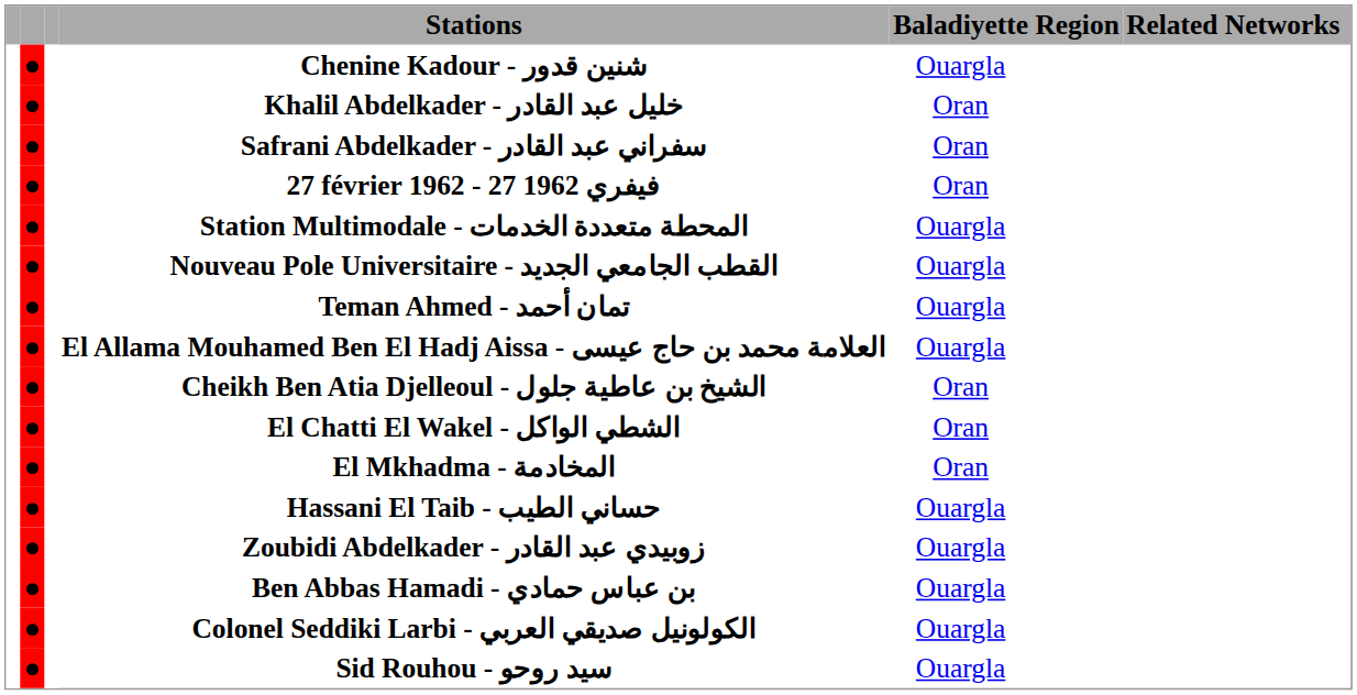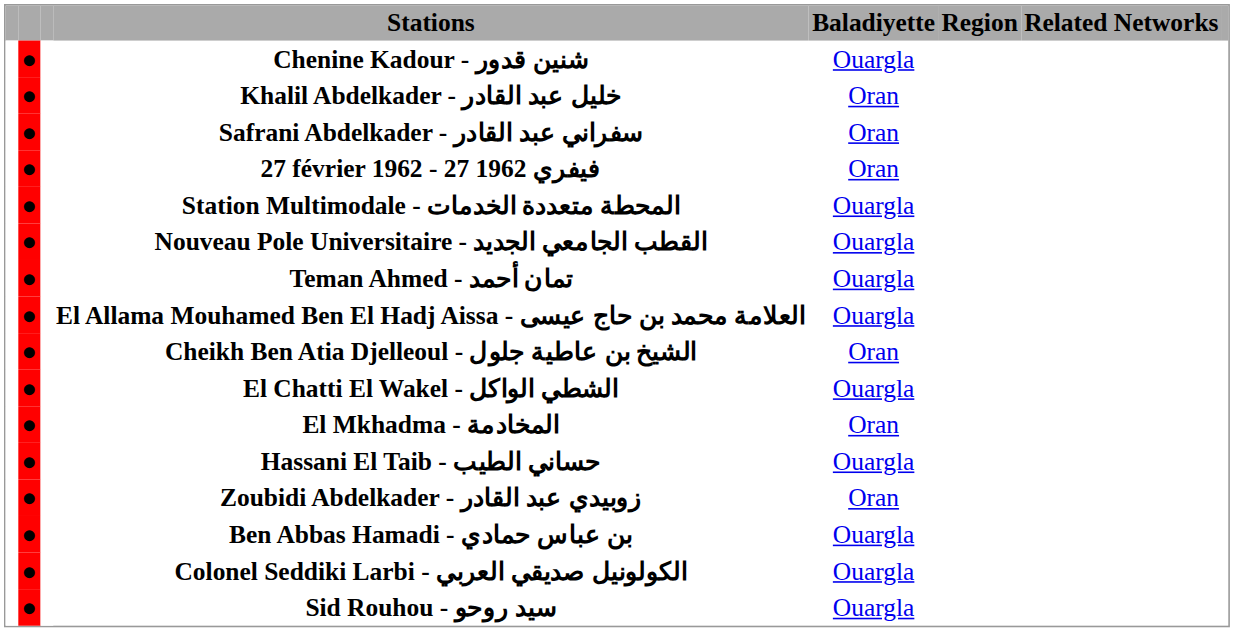 <table cellspacing=0 cellpadding=2 border="0" style="border: 1px solid #999; background-color:white; text-align:center;">
 <tr bgcolor="#AAAAAA">
 <th> </th>
 <th> </th>
 <th> </th>
 <th>Stations</th>
 <th>Baladiyette</th>
 <th>Region</th>
 <th>Related Networks</th>
 <th></th>
 </tr>
 <tr>
 <td bgcolor="#ffffff"> </td>
 <td bgcolor=red><span>●</span></td>
 <td bgcolor="#ffffff"> </td>
 <td align=center><strong> Chenine Kadour - شنين قدور</strong></td>
 <td><a href='#'>Ouargla</a></td>
 <td align=left></td>
 </tr>
 <tr>
 <td bgcolor="#ffffff"> </td>
 <td bgcolor=red><span>●</span></td>
 <td bgcolor="#ffffff"> </td>
 <td align=center><strong> Khalil Abdelkader - خليل عبد القادر</strong></td>
 <td><a href='#'>Oran</a></td>
 <td align=left></td>
 </tr>
 <tr>
 <td bgcolor="#ffffff"> </td>
 <td bgcolor=red><span>●</span></td>
 <td bgcolor="#ffffff"> </td>
 <td align=center><strong> Safrani Abdelkader - سفراني عبد القادر</strong></td>
 <td><a href='#'>Oran</a></td>
 <td align=left></td>
 </tr>
 <tr>
 <td bgcolor="#ffffff"> </td>
 <td bgcolor=red><span>●</span></td>
 <td bgcolor="#ffffff"> </td>
 <td align=center><strong> 27 février 1962 - فيفري 1962 27</strong></td>
 <td><a href='#'>Oran</a></td>
 <td align=left></td>
 </tr>
 <tr>
 <td bgcolor="#ffffff"> </td>
 <td bgcolor=red><span>●</span></td>
 <td bgcolor="#ffffff"> </td>
 <td align=center><strong> Station Multimodale - المحطة متعددة الخدمات</strong></td>
 <td><a href='#'>Ouargla</a></td>
 <td></td>
 </tr>
 <tr>
 <td bgcolor="#ffffff"> </td>
 <td bgcolor=red><span>●</span></td>
 <td bgcolor="#ffffff"> </td>
 <td align=center><strong>Nouveau Pole Universitaire - القطب الجامعي الجديد</strong></td>
 <td><a href='#'>Ouargla</a></td>
 <td></td>
 </tr>
 <tr>
 <td bgcolor="#ffffff"> </td>
 <td bgcolor=red><span>●</span></td>
 <td bgcolor="#ffffff"> </td>
 <td align=center><strong>Teman Ahmed - تمان أحمد</strong></td>
 <td><a href='#'>Ouargla</a></td>
 <td></td>
 </tr>
 <tr>
 <td bgcolor="#ffffff"> </td>
 <td bgcolor=red><span>●</span></td>
 <td bgcolor="#ffffff"> </td>
 <td align=center><strong>El Allama Mouhamed Ben El Hadj Aissa - العلامة محمد بن حاج عيسى</strong></td>
 <td><a href='#'>Ouargla</a></td>
 <td></td>
 </tr>
 <tr>
 <td bgcolor="#ffffff"> </td>
 <td bgcolor=red><span>●</span></td>
 <td bgcolor="#ffffff"> </td>
 <td align=center><strong>Cheikh Ben Atia Djelleoul - الشيخ بن عاطية جلول </strong></td>
 <td><a href='#'>Oran</a></td>
 <td></td>
 </tr>
 <tr>
 <td bgcolor="#ffffff"> </td>
 <td bgcolor=red><span>●</span></td>
 <td bgcolor="#ffffff"> </td>
 <td align=center><strong>El Chatti El Wakel - الشطي الواكل</strong></td>
-<td><a href='#'>Oran</a></td>
+<td><a href='#'>Ouargla</a></td>
 <td></td>
 </tr>
 <tr>
 <td bgcolor="#ffffff"> </td>
 <td bgcolor=red><span>●</span></td>
 <td bgcolor="#ffffff"> </td>
 <td align=center><strong>El Mkhadma - المخادمة</strong></td>
 <td><a href='#'>Oran</a></td>
 <td></td>
 </tr>
 <tr>
 <td bgcolor="#ffffff"> </td>
 <td bgcolor=red><span>●</span></td>
 <td bgcolor="#ffffff"> </td>
 <td align=center><strong>Hassani El Taib - حساني الطيب</strong></td>
 <td><a href='#'>Ouargla</a></td>
 <td></td>
 </tr>
 <tr>
 <td bgcolor="#ffffff"> </td>
 <td bgcolor=red><span>●</span></td>
 <td bgcolor="#ffffff"> </td>
 <td align=center><strong>Zoubidi Abdelkader - زوبيدي عبد القادر</strong></td>
-<td><a href='#'>Ouargla</a></td>
+<td><a href='#'>Oran</a></td>
 <td></td>
 </tr>
 <tr>
 <td bgcolor="#ffffff"> </td>
 <td bgcolor=red><span>●</span></td>
 <td bgcolor="#ffffff"> </td>
 <td align=center><strong>Ben Abbas Hamadi - بن عباس حمادي</strong></td>
 <td><a href='#'>Ouargla</a></td>
 <td></td>
 </tr>
 <tr>
 <td bgcolor="#ffffff"> </td>
 <td bgcolor=red><span>●</span></td>
 <td bgcolor="#ffffff"> </td>
 <td align=center><strong>Colonel Seddiki Larbi - الكولونيل صديقي العربي</strong></td>
 <td><a href='#'>Ouargla</a></td>
 <td></td>
 </tr>
 <tr>
 <td bgcolor="#ffffff"> </td>
 <td bgcolor=red><span>●</span></td>
 <td bgcolor="#ffffff"> </td>
 <td align=center><strong>Sid Rouhou - سيد روحو</strong></td>
 <td><a href='#'>Ouargla</a></td>
 <td></td>
 </tr>
 </table>
